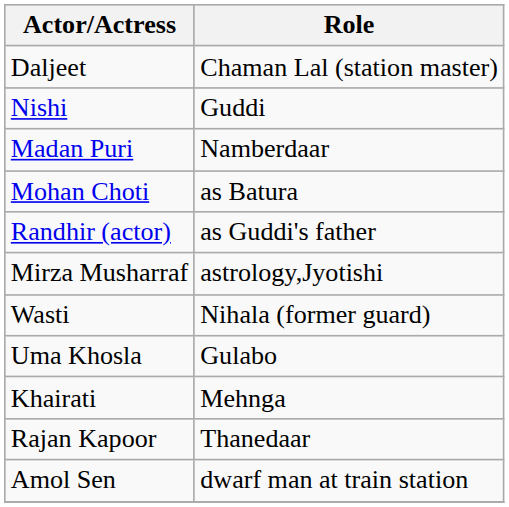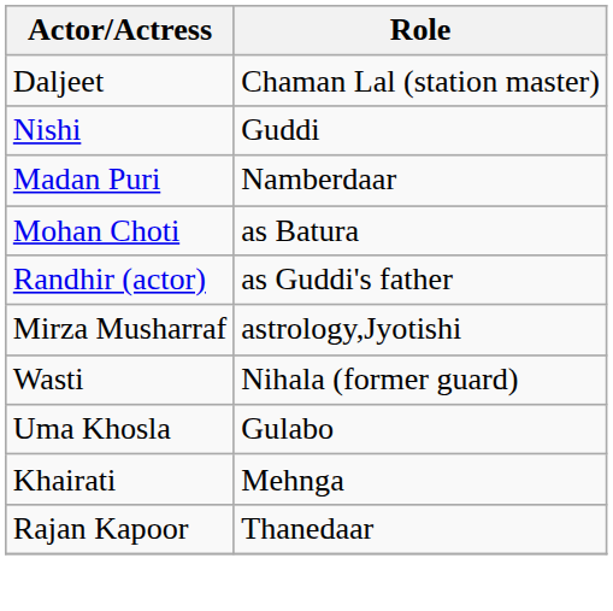 <table class="wikitable">
 <tr>
 <th>Actor/Actress</th>
 <th>Role</th>
 </tr>
 <tr>
 <td>Daljeet</td>
 <td>Chaman Lal (station master)</td>
 </tr>
 <tr>
 <td><a href='#'>Nishi</a></td>
 <td>Guddi</td>
 </tr>
 <tr>
 <td><a href='#'>Madan Puri</a></td>
 <td>Namberdaar</td>
 </tr>
 <tr>
 <td><a href='#'>Mohan Choti</a></td>
 <td>as Batura</td>
 </tr>
 <tr>
 <td><a href='#'>Randhir (actor)</a></td>
 <td>as Guddi's father</td>
 </tr>
 <tr>
 <td>Mirza Musharraf</td>
 <td>astrology,Jyotishi</td>
 </tr>
 <tr>
 <td>Wasti</td>
 <td>Nihala (former guard)</td>
 </tr>
 <tr>
 <td>Uma Khosla</td>
 <td>Gulabo</td>
 </tr>
 <tr>
 <td>Khairati</td>
 <td>Mehnga</td>
 </tr>
 <tr>
 <td>Rajan Kapoor</td>
 <td>Thanedaar</td>
 </tr>
 <tr>
-<td>Amol Sen</td>
-<td>dwarf man at train station</td>
-</tr>
-<tr>
 </tr>
 </table>
